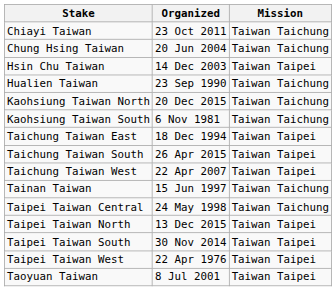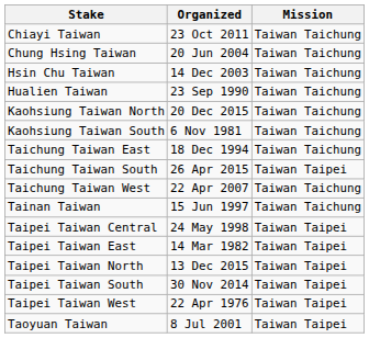 <table class="wikitable sortable">
 <tr>
 <th>Stake</th>
 <th data-sort-type=date>Organized</th>
 <th>Mission</th>
 </tr>
 <tr>
 <td>Chiayi Taiwan</td>
 <td>23 Oct 2011</td>
 <td>Taiwan Taichung</td>
 </tr>
 <tr>
 <td>Chung Hsing Taiwan</td>
 <td>20 Jun 2004</td>
 <td>Taiwan Taichung</td>
 </tr>
 <tr>
 <td>Hsin Chu Taiwan</td>
 <td>14 Dec 2003</td>
-<td>Taiwan Taipei</td>
+<td>Taiwan Taichung</td>
 </tr>
 <tr>
 <td>Hualien Taiwan</td>
 <td>23 Sep 1990</td>
 <td>Taiwan Taichung</td>
 </tr>
 <tr>
 <td>Kaohsiung Taiwan North</td>
 <td>20 Dec 2015</td>
 <td>Taiwan Taichung</td>
 </tr>
 <tr>
 <td>Kaohsiung Taiwan South</td>
 <td>6 Nov 1981</td>
 <td>Taiwan Taichung</td>
 </tr>
 <tr>
 <td>Taichung Taiwan East</td>
 <td>18 Dec 1994</td>
-<td>Taiwan Taipei</td>
+<td>Taiwan Taichung</td>
 </tr>
 <tr>
 <td>Taichung Taiwan South</td>
 <td>26 Apr 2015</td>
 <td>Taiwan Taipei</td>
 </tr>
 <tr>
 <td>Taichung Taiwan West</td>
 <td>22 Apr 2007</td>
-<td>Taiwan Taipei</td>
+<td>Taiwan Taichung</td>
 </tr>
 <tr>
 <td>Tainan Taiwan</td>
 <td>15 Jun 1997</td>
 <td>Taiwan Taichung</td>
 </tr>
 <tr>
 <td>Taipei Taiwan Central</td>
 <td>24 May 1998</td>
-<td>Taiwan Taichung</td>
+<td>Taiwan Taipei</td>
+</tr>
+<tr>
+<td>Taipei Taiwan East</td>
+<td>14 Mar 1982</td>
+<td>Taiwan Taipei</td>
 </tr>
 <tr>
 <td>Taipei Taiwan North</td>
 <td>13 Dec 2015</td>
 <td>Taiwan Taipei</td>
 </tr>
 <tr>
 <td>Taipei Taiwan South</td>
 <td>30 Nov 2014</td>
 <td>Taiwan Taipei</td>
 </tr>
 <tr>
 <td>Taipei Taiwan West</td>
 <td>22 Apr 1976</td>
 <td>Taiwan Taipei</td>
 </tr>
 <tr>
 <td>Taoyuan Taiwan</td>
 <td>8 Jul 2001</td>
 <td>Taiwan Taipei</td>
 </tr>
 </table>
